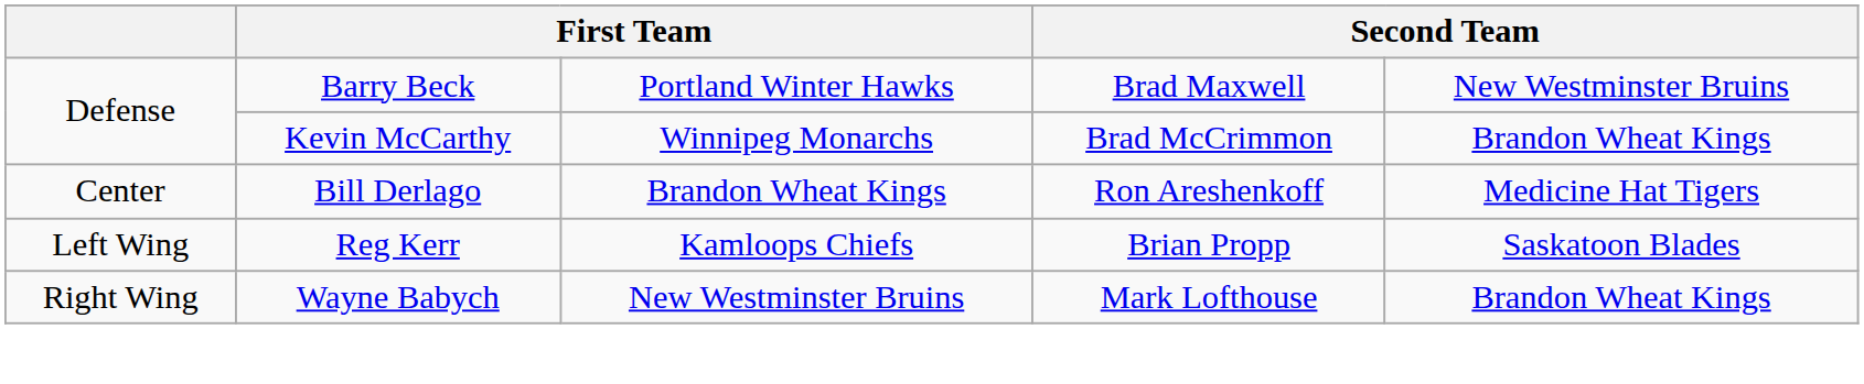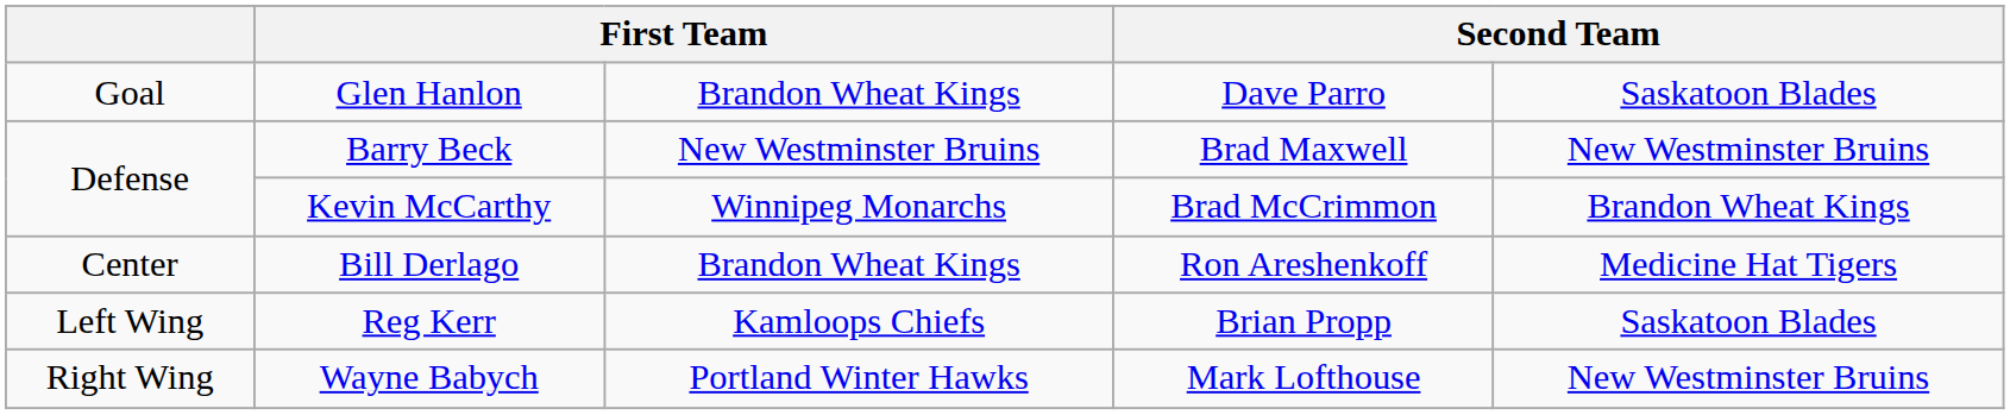 <table class="wikitable" style="text-align:center;" width="70%">
 <tr>
 <th></th>
 <th colspan="2">First Team</th>
 <th colspan="2">Second Team</th>
 </tr>
 <tr>
+<td>Goal</td>
+<td><a href='#'>Glen Hanlon</a></td>
+<td><a href='#'>Brandon Wheat Kings</a></td>
+<td><a href='#'>Dave Parro</a></td>
+<td><a href='#'>Saskatoon Blades</a></td>
+</tr>
+<tr>
 <td rowspan="2">Defense</td>
 <td><a href='#'>Barry Beck</a></td>
-<td><a href='#'>Portland Winter Hawks</a></td>
+<td><a href='#'>New Westminster Bruins</a></td>
 <td><a href='#'>Brad Maxwell</a></td>
 <td><a href='#'>New Westminster Bruins</a></td>
 </tr>
 <tr>
 <td><a href='#'>Kevin McCarthy</a></td>
 <td><a href='#'>Winnipeg Monarchs</a></td>
 <td><a href='#'>Brad McCrimmon</a></td>
 <td><a href='#'>Brandon Wheat Kings</a></td>
 </tr>
 <tr>
 <td>Center</td>
 <td><a href='#'>Bill Derlago</a></td>
 <td><a href='#'>Brandon Wheat Kings</a></td>
 <td><a href='#'>Ron Areshenkoff</a></td>
 <td><a href='#'>Medicine Hat Tigers</a></td>
 </tr>
 <tr>
 <td>Left Wing</td>
 <td><a href='#'>Reg Kerr</a></td>
 <td><a href='#'>Kamloops Chiefs</a></td>
 <td><a href='#'>Brian Propp</a></td>
 <td><a href='#'>Saskatoon Blades</a></td>
 </tr>
 <tr>
 <td>Right Wing</td>
 <td><a href='#'>Wayne Babych</a></td>
+<td><a href='#'>Portland Winter Hawks</a></td>
+<td><a href='#'>Mark Lofthouse</a></td>
 <td><a href='#'>New Westminster Bruins</a></td>
-<td><a href='#'>Mark Lofthouse</a></td>
-<td><a href='#'>Brandon Wheat Kings</a></td>
 </tr>
 </table>
